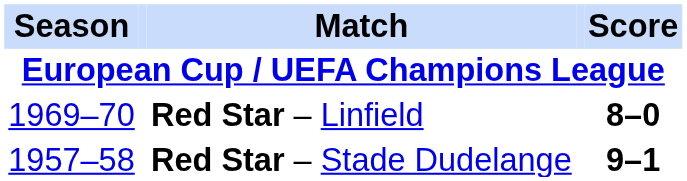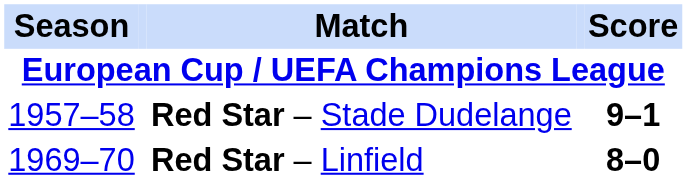 <table class="toccolours" border="0" cellpadding="2" cellspacing="0"  style="float:left; margin:0.5em;">
 <tr style="background:#cadcfb;">
 <th>Season</th>
 <th></th>
 <th>Match</th>
 <th></th>
 <th>Score</th>
 </tr>
 <tr>
 <th colspan=5 style="background:#fff;"><a href='#'>European Cup / UEFA Champions League</a></th>
 </tr>
 <tr>
+<td style="text-align:center;"><a href='#'>1957–58</a></td>
+<td></td>
+<td style="text-align:left;"><strong>Red Star</strong> – <a href='#'>Stade Dudelange</a></td>
+<td></td>
+<td style="text-align:center;"><strong>9–1</strong></td>
+</tr>
+<tr>
 <td style="text-align:center;"><a href='#'>1969–70</a></td>
 <td></td>
 <td style="text-align:left;"><strong>Red Star</strong> – <a href='#'>Linfield</a></td>
 <td></td>
 <td style="text-align:center;"><strong>8–0</strong></td>
 </tr>
-<tr>
-<td style="text-align:center;"><a href='#'>1957–58</a></td>
-<td></td>
-<td style="text-align:left;"><strong>Red Star</strong> – <a href='#'>Stade Dudelange</a></td>
-<td></td>
-<td style="text-align:center;"><strong>9–1</strong></td>
-</tr>
 </table>
